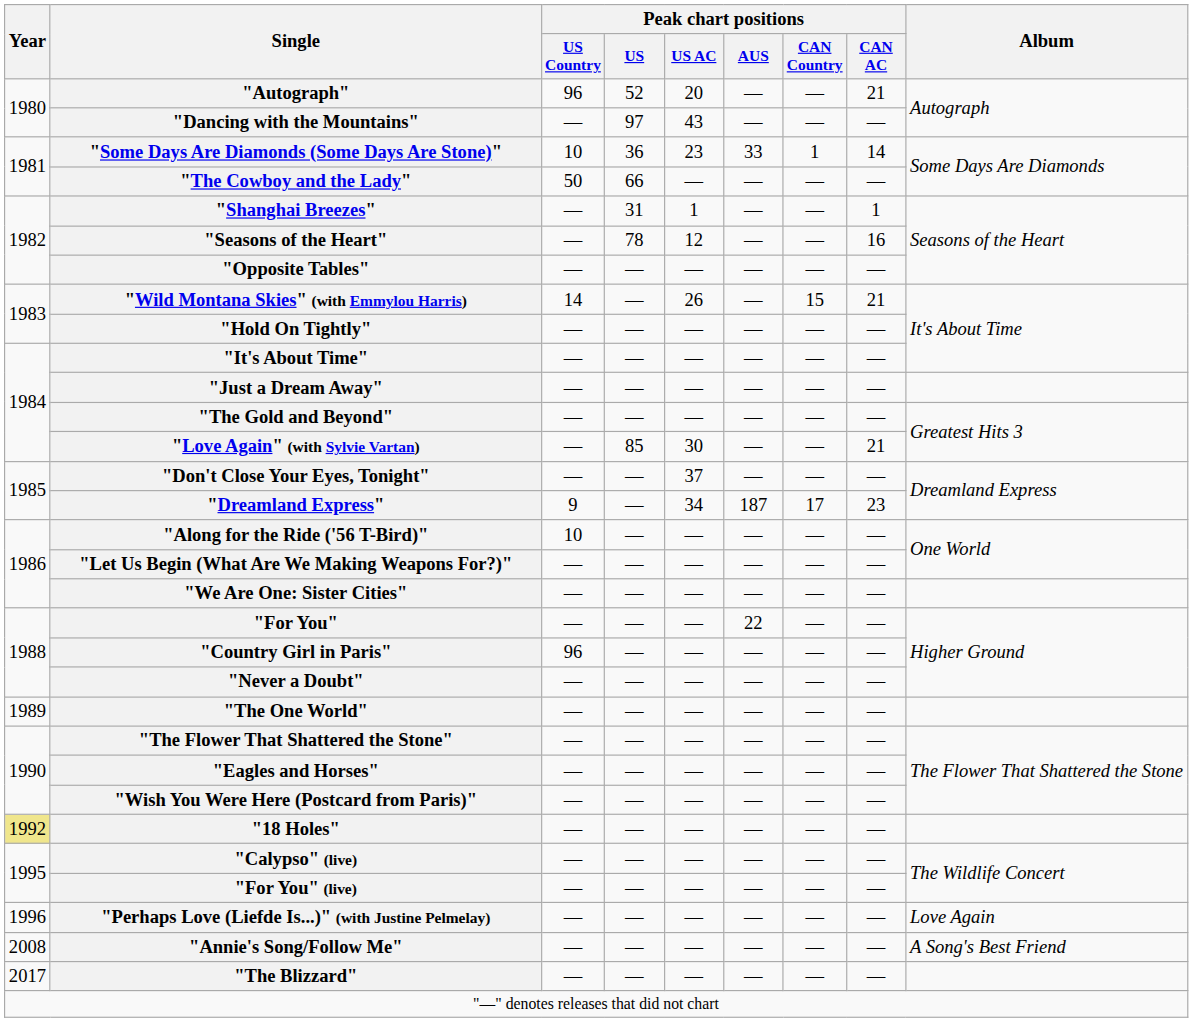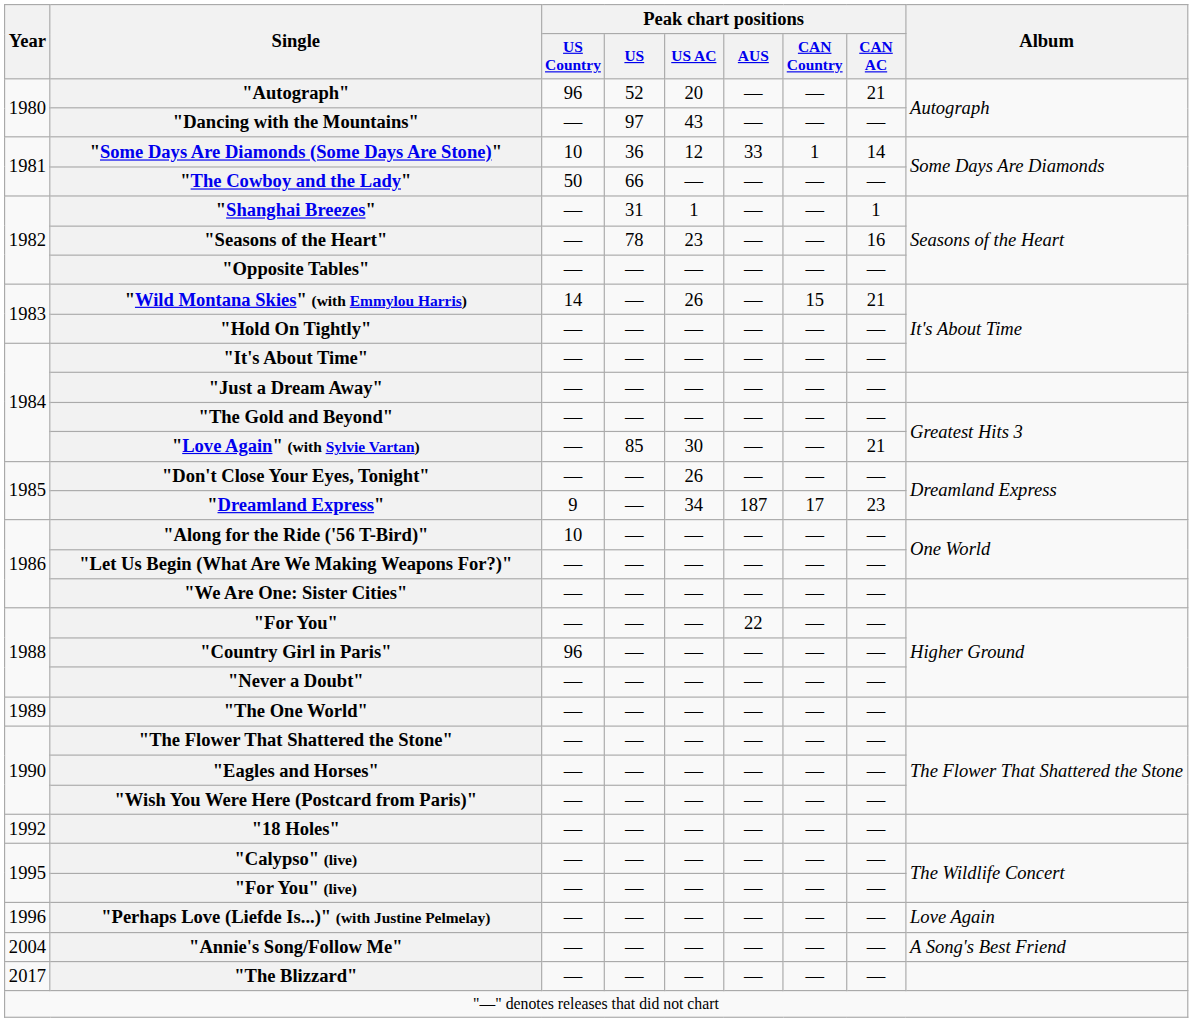 <table class="wikitable plainrowheaders" style="text-align:center;">
 <tr>
 <th rowspan="2">Year</th>
 <th rowspan="2" style="width:26em;">Single</th>
 <th colspan="6">Peak chart positions</th>
 <th rowspan="2">Album</th>
 </tr>
 <tr style="font-size:smaller;">
 <th width="45"><a href='#'>US Country</a><br></th>
 <th width="45"><a href='#'>US</a><br></th>
 <th width="45"><a href='#'>US AC</a><br></th>
 <th width="45"><a href='#'>AUS</a><br></th>
 <th width="45"><a href='#'>CAN Country</a><br></th>
 <th width="45"><a href='#'>CAN AC</a><br></th>
 </tr>
 <tr>
 <td rowspan="2">1980</td>
 <th scope="row">"Autograph"</th>
 <td>96</td>
 <td>52</td>
 <td>20</td>
 <td>—</td>
 <td>—</td>
 <td>21</td>
 <td align="left" rowspan="2"><em>Autograph</em></td>
 </tr>
 <tr>
 <th scope="row">"Dancing with the Mountains"</th>
 <td>—</td>
 <td>97</td>
 <td>43</td>
 <td>—</td>
 <td>—</td>
 <td>—</td>
 </tr>
 <tr>
 <td rowspan="2">1981</td>
 <th scope="row">"<a href='#'>Some Days Are Diamonds (Some Days Are Stone)</a>"</th>
 <td>10</td>
 <td>36</td>
-<td>23</td>
+<td>12</td>
 <td>33</td>
 <td>1</td>
 <td>14</td>
 <td align="left" rowspan="2"><em>Some Days Are Diamonds</em></td>
 </tr>
 <tr>
 <th scope="row">"<a href='#'>The Cowboy and the Lady</a>"</th>
 <td>50</td>
 <td>66</td>
 <td>—</td>
 <td>—</td>
 <td>—</td>
 <td>—</td>
 </tr>
 <tr>
 <td rowspan="3">1982</td>
 <th scope="row">"<a href='#'>Shanghai Breezes</a>"</th>
 <td>—</td>
 <td>31</td>
 <td>1</td>
 <td>—</td>
 <td>—</td>
 <td>1</td>
 <td align="left" rowspan="3"><em>Seasons of the Heart</em></td>
 </tr>
 <tr>
 <th scope="row">"Seasons of the Heart"</th>
 <td>—</td>
 <td>78</td>
-<td>12</td>
+<td>23</td>
 <td>—</td>
 <td>—</td>
 <td>16</td>
 </tr>
 <tr>
 <th scope="row">"Opposite Tables"</th>
 <td>—</td>
 <td>—</td>
 <td>—</td>
 <td>—</td>
 <td>—</td>
 <td>—</td>
 </tr>
 <tr>
 <td rowspan="2">1983</td>
 <th scope="row">"<a href='#'>Wild Montana Skies</a>" <small>(with <a href='#'>Emmylou Harris</a>)</small></th>
 <td>14</td>
 <td>—</td>
 <td>26</td>
 <td>—</td>
 <td>15</td>
 <td>21</td>
 <td align="left" rowspan="3"><em>It's About Time</em></td>
 </tr>
 <tr>
 <th scope="row">"Hold On Tightly"</th>
 <td>—</td>
 <td>—</td>
 <td>—</td>
 <td>—</td>
 <td>—</td>
 <td>—</td>
 </tr>
 <tr>
 <td rowspan="4">1984</td>
 <th scope="row">"It's About Time"</th>
 <td>—</td>
 <td>—</td>
 <td>—</td>
 <td>—</td>
 <td>—</td>
 <td>—</td>
 </tr>
 <tr>
 <th scope="row">"Just a Dream Away"</th>
 <td>—</td>
 <td>—</td>
 <td>—</td>
 <td>—</td>
 <td>—</td>
 <td>—</td>
 <td></td>
 </tr>
 <tr>
 <th scope="row">"The Gold and Beyond"</th>
 <td>—</td>
 <td>—</td>
 <td>—</td>
 <td>—</td>
 <td>—</td>
 <td>—</td>
 <td align="left" rowspan="2"><em>Greatest Hits 3</em></td>
 </tr>
 <tr>
 <th scope="row">"<a href='#'>Love Again</a>" <small>(with <a href='#'>Sylvie Vartan</a>)</small></th>
 <td>—</td>
 <td>85</td>
 <td>30</td>
 <td>—</td>
 <td>—</td>
 <td>21</td>
 </tr>
 <tr>
 <td rowspan="2">1985</td>
 <th scope="row">"Don't Close Your Eyes, Tonight"</th>
 <td>—</td>
 <td>—</td>
-<td>37</td>
+<td>26</td>
 <td>—</td>
 <td>—</td>
 <td>—</td>
 <td align="left" rowspan="2"><em>Dreamland Express</em></td>
 </tr>
 <tr>
 <th scope="row">"<a href='#'>Dreamland Express</a>"</th>
 <td>9</td>
 <td>—</td>
 <td>34</td>
 <td>187</td>
 <td>17</td>
 <td>23</td>
 </tr>
 <tr>
 <td rowspan="3">1986</td>
 <th scope="row">"Along for the Ride ('56 T-Bird)"</th>
 <td>10</td>
 <td>—</td>
 <td>—</td>
 <td>—</td>
 <td>—</td>
 <td>—</td>
 <td align="left" rowspan="2"><em>One World</em></td>
 </tr>
 <tr>
 <th scope="row">"Let Us Begin (What Are We Making Weapons For?)"</th>
 <td>—</td>
 <td>—</td>
 <td>—</td>
 <td>—</td>
 <td>—</td>
 <td>—</td>
 </tr>
 <tr>
 <th scope="row">"We Are One: Sister Cities"</th>
 <td>—</td>
 <td>—</td>
 <td>—</td>
 <td>—</td>
 <td>—</td>
 <td>—</td>
 <td></td>
 </tr>
 <tr>
 <td rowspan="3">1988</td>
 <th scope="row">"For You"</th>
 <td>—</td>
 <td>—</td>
 <td>—</td>
 <td>22</td>
 <td>—</td>
 <td>—</td>
 <td align="left" rowspan="3"><em>Higher Ground</em></td>
 </tr>
 <tr>
 <th scope="row">"Country Girl in Paris"</th>
 <td>96</td>
 <td>—</td>
 <td>—</td>
 <td>—</td>
 <td>—</td>
 <td>—</td>
 </tr>
 <tr>
 <th scope="row">"Never a Doubt"</th>
 <td>—</td>
 <td>—</td>
 <td>—</td>
 <td>—</td>
 <td>—</td>
 <td>—</td>
 </tr>
 <tr>
 <td>1989</td>
 <th scope="row">"The One World"</th>
 <td>—</td>
 <td>—</td>
 <td>—</td>
 <td>—</td>
 <td>—</td>
 <td>—</td>
 <td></td>
 </tr>
 <tr>
 <td rowspan="3">1990</td>
 <th scope="row">"The Flower That Shattered the Stone"</th>
 <td>—</td>
 <td>—</td>
 <td>—</td>
 <td>—</td>
 <td>—</td>
 <td>—</td>
 <td align="left" rowspan="3"><em>The Flower That Shattered the Stone</em></td>
 </tr>
 <tr>
 <th scope="row">"Eagles and Horses"</th>
 <td>—</td>
 <td>—</td>
 <td>—</td>
 <td>—</td>
 <td>—</td>
 <td>—</td>
 </tr>
 <tr>
 <th scope="row">"Wish You Were Here (Postcard from Paris)"</th>
 <td>—</td>
 <td>—</td>
 <td>—</td>
 <td>—</td>
 <td>—</td>
 <td>—</td>
 </tr>
 <tr>
-<td style="background: khaki;">1992</td>
+<td>1992</td>
 <th scope="row">"18 Holes"</th>
 <td>—</td>
 <td>—</td>
 <td>—</td>
 <td>—</td>
 <td>—</td>
 <td>—</td>
 <td></td>
 </tr>
 <tr>
 <td rowspan="2">1995</td>
 <th scope="row">"Calypso" <small>(live)</small></th>
 <td>—</td>
 <td>—</td>
 <td>—</td>
 <td>—</td>
 <td>—</td>
 <td>—</td>
 <td align="left" rowspan="2"><em>The Wildlife Concert</em></td>
 </tr>
 <tr>
 <th scope="row">"For You" <small>(live)</small></th>
 <td>—</td>
 <td>—</td>
 <td>—</td>
 <td>—</td>
 <td>—</td>
 <td>—</td>
 </tr>
 <tr>
 <td>1996</td>
 <th scope="row">"Perhaps Love (Liefde Is...)" <small>(with Justine Pelmelay)</small></th>
 <td>—</td>
 <td>—</td>
 <td>—</td>
 <td>—</td>
 <td>—</td>
 <td>—</td>
 <td align="left"><em>Love Again</em></td>
 </tr>
 <tr>
-<td>2008</td>
+<td>2004</td>
 <th scope="row">"Annie's Song/Follow Me"</th>
 <td>—</td>
 <td>—</td>
 <td>—</td>
 <td>—</td>
 <td>—</td>
 <td>—</td>
 <td align="left"><em>A Song's Best Friend</em></td>
 </tr>
 <tr>
 <td>2017</td>
 <th scope="row">"The Blizzard"</th>
 <td>—</td>
 <td>—</td>
 <td>—</td>
 <td>—</td>
 <td>—</td>
 <td>—</td>
 <td></td>
 </tr>
 <tr>
 <td colspan="9" style="font-size:85%">"—" denotes releases that did not chart</td>
 </tr>
 </table>
